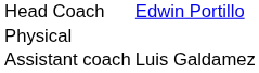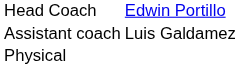 <table>
 <tr>
 <td>Head Coach</td>
 <td><a href='#'>Edwin Portillo</a></td>
 </tr>
 <tr>
+<td>Assistant coach</td>
+<td>Luis Galdamez</td>
+</tr>
+<tr>
 <td>Physical</td>
 <td></td>
 </tr>
 <tr>
-<td>Assistant coach</td>
-<td>Luis Galdamez</td>
-</tr>
-<tr>
 </tr>
 </table>
